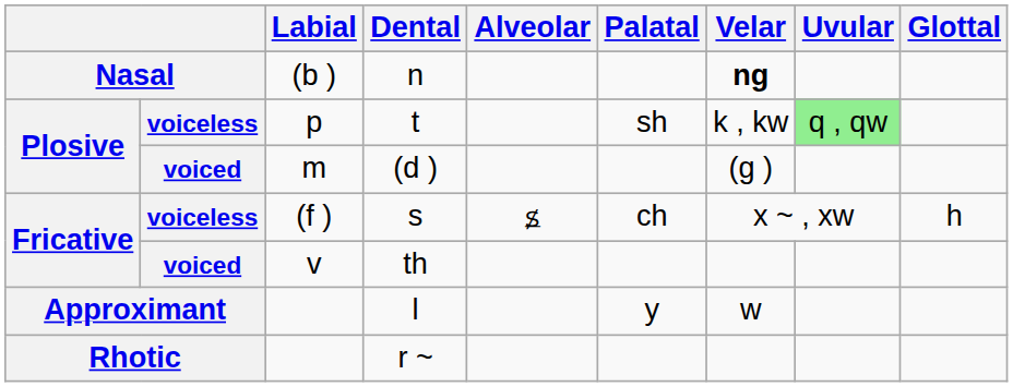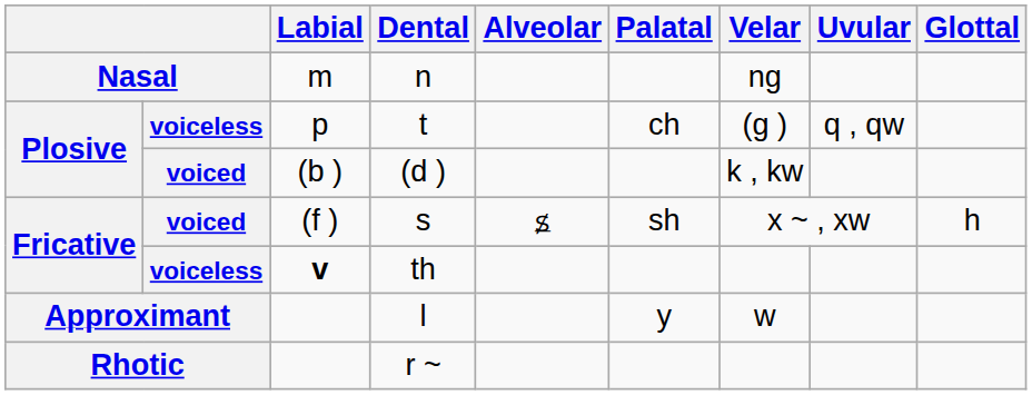 <table class="wikitable" style="text-align: center;">
 <tr>
 <th colspan="2"></th>
 <th><a href='#'>Labial</a></th>
 <th><a href='#'>Dental</a></th>
 <th><a href='#'>Alveolar</a></th>
 <th><a href='#'>Palatal</a></th>
 <th><a href='#'>Velar</a></th>
 <th><a href='#'>Uvular</a></th>
 <th><a href='#'>Glottal</a></th>
 </tr>
 <tr>
 <th colspan="2"><a href='#'>Nasal</a></th>
-<td>(b )</td>
+<td>m </td>
 <td>n </td>
 <td></td>
 <td></td>
-<td><strong>ng </strong></td>
+<td>ng </td>
 <td></td>
 <td></td>
 </tr>
 <tr>
 <th rowspan="2"><a href='#'>Plosive</a></th>
 <th><small><a href='#'>voiceless</a></small></th>
 <td>p </td>
 <td>t </td>
 <td></td>
-<td>sh </td>
-<td>k , kw </td>
-<td style="background: lightgreen;">q , qw </td>
+<td>ch </td>
+<td>(g )</td>
+<td>q , qw </td>
 <td> </td>
 </tr>
 <tr>
 <th><small><a href='#'>voiced</a></small></th>
-<td>m </td>
+<td>(b )</td>
 <td>(d )</td>
 <td></td>
 <td></td>
-<td>(g )</td>
+<td>k , kw </td>
 <td></td>
 <td></td>
 </tr>
 <tr>
 <th rowspan="2"><a href='#'>Fricative</a></th>
-<th><small><a href='#'>voiceless</a></small></th>
+<th><small><a href='#'>voiced</a></small></th>
 <td>(f )</td>
 <td>s </td>
 <td>ꟍ </td>
-<td>ch </td>
+<td>sh </td>
 <td colspan="2">x  ~ , xw </td>
 <td>h </td>
 </tr>
 <tr>
-<th><small><a href='#'>voiced</a></small></th>
-<td>v </td>
+<th><small><a href='#'>voiceless</a></small></th>
+<td><strong>v </strong></td>
 <td>th </td>
 <td></td>
 <td></td>
 <td></td>
 <td></td>
 <td></td>
 </tr>
 <tr>
 <th colspan="2"><a href='#'>Approximant</a></th>
 <td></td>
 <td>l </td>
 <td></td>
 <td>y </td>
 <td>w </td>
 <td></td>
 <td></td>
 </tr>
 <tr>
 <th colspan="2"><a href='#'>Rhotic</a></th>
 <td></td>
 <td>r  ~ </td>
 <td></td>
 <td></td>
 <td></td>
 <td></td>
 <td></td>
 </tr>
 </table>
